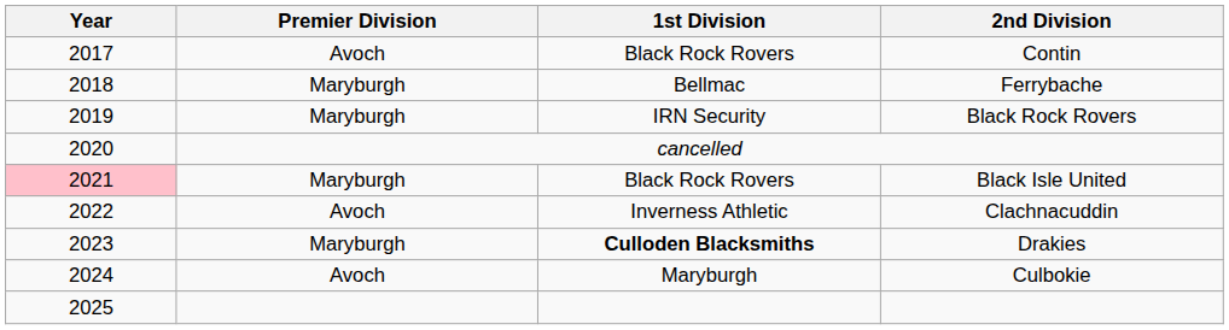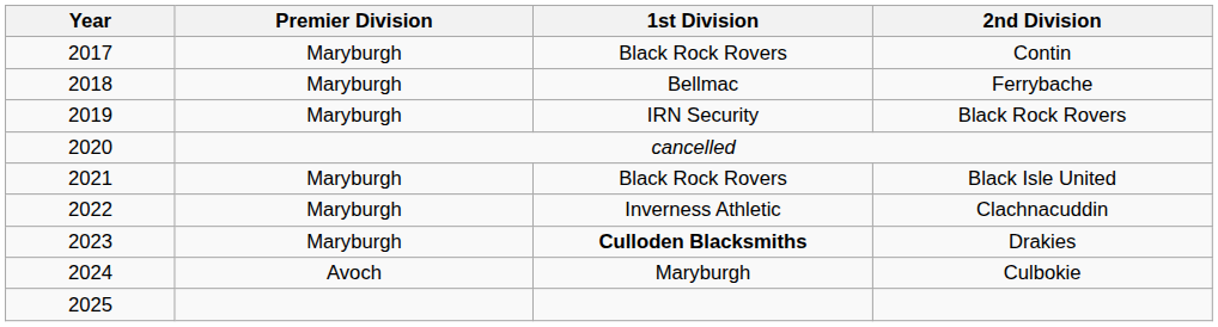 <table class="wikitable" sortable>
 <tr>
 <th width=9%>Year</th>
 <th width=19%>Premier Division</th>
 <th width=18%>1st Division</th>
 <th width=18%>2nd Division</th>
 </tr>
 <tr>
 <td align=center>2017</td>
-<td align=center>Avoch</td>
+<td align=center>Maryburgh</td>
 <td align=center>Black Rock Rovers</td>
 <td align=center>Contin</td>
 </tr>
 <tr>
 <td align=center>2018</td>
 <td align=center>Maryburgh</td>
 <td align=center>Bellmac</td>
 <td align=center>Ferrybache</td>
 </tr>
 <tr>
 <td align=center>2019</td>
 <td align=center>Maryburgh</td>
 <td align=center>IRN Security</td>
 <td align=center>Black Rock Rovers</td>
 </tr>
 <tr>
 <td align=center>2020</td>
 <td colspan="3" align="center"><em>cancelled</em></td>
 </tr>
 <tr>
-<td align=center style="background: pink;">2021</td>
+<td align=center>2021</td>
 <td align=center>Maryburgh</td>
 <td align=center>Black Rock Rovers</td>
 <td align=center>Black Isle United</td>
 </tr>
 <tr>
 <td align=center>2022</td>
-<td align=center>Avoch</td>
+<td align=center>Maryburgh</td>
 <td align=center>Inverness Athletic</td>
 <td align=center>Clachnacuddin</td>
 </tr>
 <tr>
 <td align=center>2023</td>
 <td align=center>Maryburgh</td>
 <td align=center><strong>Culloden Blacksmiths</strong></td>
 <td align=center>Drakies</td>
 </tr>
 <tr>
 <td align=center>2024</td>
 <td align=center>Avoch</td>
 <td align=center>Maryburgh</td>
 <td align=center>Culbokie</td>
 </tr>
 <tr>
 <td align=center>2025</td>
 <td></td>
 <td></td>
 <td></td>
 </tr>
 </table>
